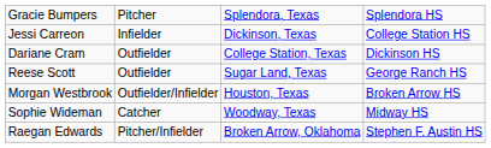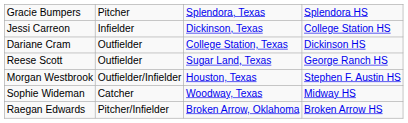 <table class="wikitable">
 <tr>
 <td>Gracie Bumpers</td>
 <td>Pitcher</td>
 <td><a href='#'>Splendora, Texas</a></td>
 <td><a href='#'>Splendora HS</a></td>
 </tr>
 <tr>
 <td>Jessi Carreon</td>
 <td>Infielder</td>
 <td><a href='#'>Dickinson, Texas</a></td>
 <td><a href='#'>College Station HS</a></td>
 </tr>
 <tr>
 <td>Dariane Cram</td>
 <td>Outfielder</td>
 <td><a href='#'>College Station, Texas</a></td>
 <td><a href='#'>Dickinson HS</a></td>
 </tr>
 <tr>
 <td>Reese Scott</td>
 <td>Outfielder</td>
 <td><a href='#'>Sugar Land, Texas</a></td>
 <td><a href='#'>George Ranch HS</a></td>
 </tr>
 <tr>
 <td>Morgan Westbrook</td>
 <td>Outfielder/Infielder</td>
 <td><a href='#'>Houston, Texas</a></td>
-<td><a href='#'>Broken Arrow HS</a></td>
+<td><a href='#'>Stephen F. Austin HS</a></td>
 </tr>
 <tr>
 <td>Sophie Wideman</td>
 <td>Catcher</td>
 <td><a href='#'>Woodway, Texas</a></td>
 <td><a href='#'>Midway HS</a></td>
 </tr>
 <tr>
 <td>Raegan Edwards</td>
 <td>Pitcher/Infielder</td>
 <td><a href='#'>Broken Arrow, Oklahoma</a></td>
-<td><a href='#'>Stephen F. Austin HS</a></td>
+<td><a href='#'>Broken Arrow HS</a></td>
 </tr>
 </table>
